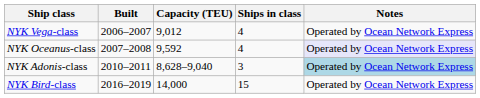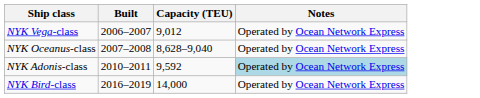 <table class="wikitable">
 <tr>
 <th>Ship class</th>
 <th>Built</th>
 <th>Capacity (TEU)</th>
-<th>Ships in class</th>
 <th>Notes</th>
 </tr>
 <tr>
 <td><a href='#'><em>NYK Vega</em>-class</a></td>
 <td>2006–2007</td>
 <td>9,012</td>
-<td>4</td>
 <td>Operated by <a href='#'>Ocean Network Express</a></td>
 </tr>
 <tr>
 <td><em>NYK Oceanus</em>-class</td>
 <td>2007–2008</td>
-<td>9,592</td>
-<td>4</td>
-<td style="background: lavender;">Operated by <a href='#'>Ocean Network Express</a></td>
+<td>8,628–9,040</td>
+<td>Operated by <a href='#'>Ocean Network Express</a></td>
 </tr>
 <tr>
 <td><em>NYK Adonis</em>-class</td>
 <td>2010–2011</td>
-<td>8,628–9,040</td>
-<td>3</td>
+<td>9,592</td>
 <td style="background: lightblue;">Operated by <a href='#'>Ocean Network Express</a></td>
 </tr>
 <tr>
 <td><a href='#'><em>NYK Bird</em>-class</a></td>
 <td>2016–2019</td>
 <td>14,000</td>
-<td>15</td>
 <td>Operated by <a href='#'>Ocean Network Express</a></td>
 </tr>
 </table>
